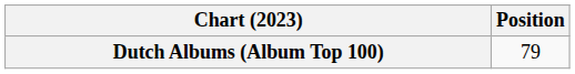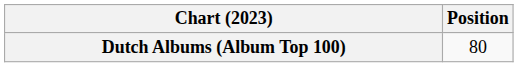 <table class="wikitable sortable plainrowheaders" style="text-align:center">
 <tr>
 <th scope="col" style="width:24em;">Chart (2023)</th>
 <th scope="col">Position</th>
 </tr>
 <tr>
 <th scope="row">Dutch Albums (Album Top 100)</th>
-<td>79</td>
+<td>80</td>
 </tr>
 </table>
